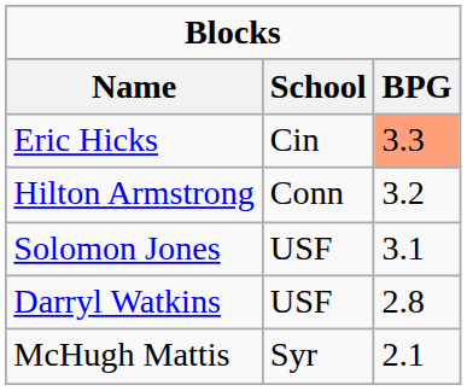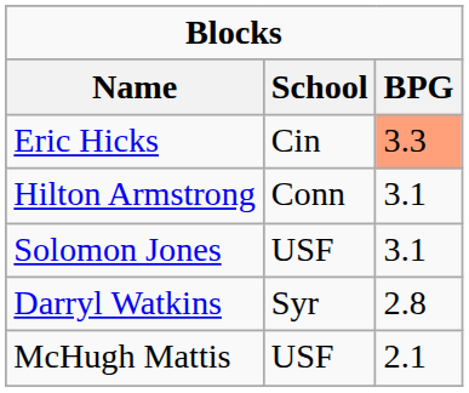 <table class="wikitable">
 <tr>
 <td colspan=3 style="text-align:center;"><strong>Blocks</strong></td>
 </tr>
 <tr>
 <th>Name</th>
 <th>School</th>
 <th>BPG</th>
 </tr>
 <tr>
 <td><a href='#'>Eric Hicks</a></td>
 <td>Cin</td>
 <td style="background: lightsalmon;">3.3</td>
 </tr>
 <tr>
 <td><a href='#'>Hilton Armstrong</a></td>
 <td>Conn</td>
-<td>3.2</td>
+<td>3.1</td>
 </tr>
 <tr>
 <td><a href='#'>Solomon Jones</a></td>
 <td>USF</td>
 <td>3.1</td>
 </tr>
 <tr>
 <td><a href='#'>Darryl Watkins</a></td>
-<td>USF</td>
+<td>Syr</td>
 <td>2.8</td>
 </tr>
 <tr>
 <td>McHugh Mattis</td>
-<td>Syr</td>
+<td>USF</td>
 <td>2.1</td>
 </tr>
 </table>
